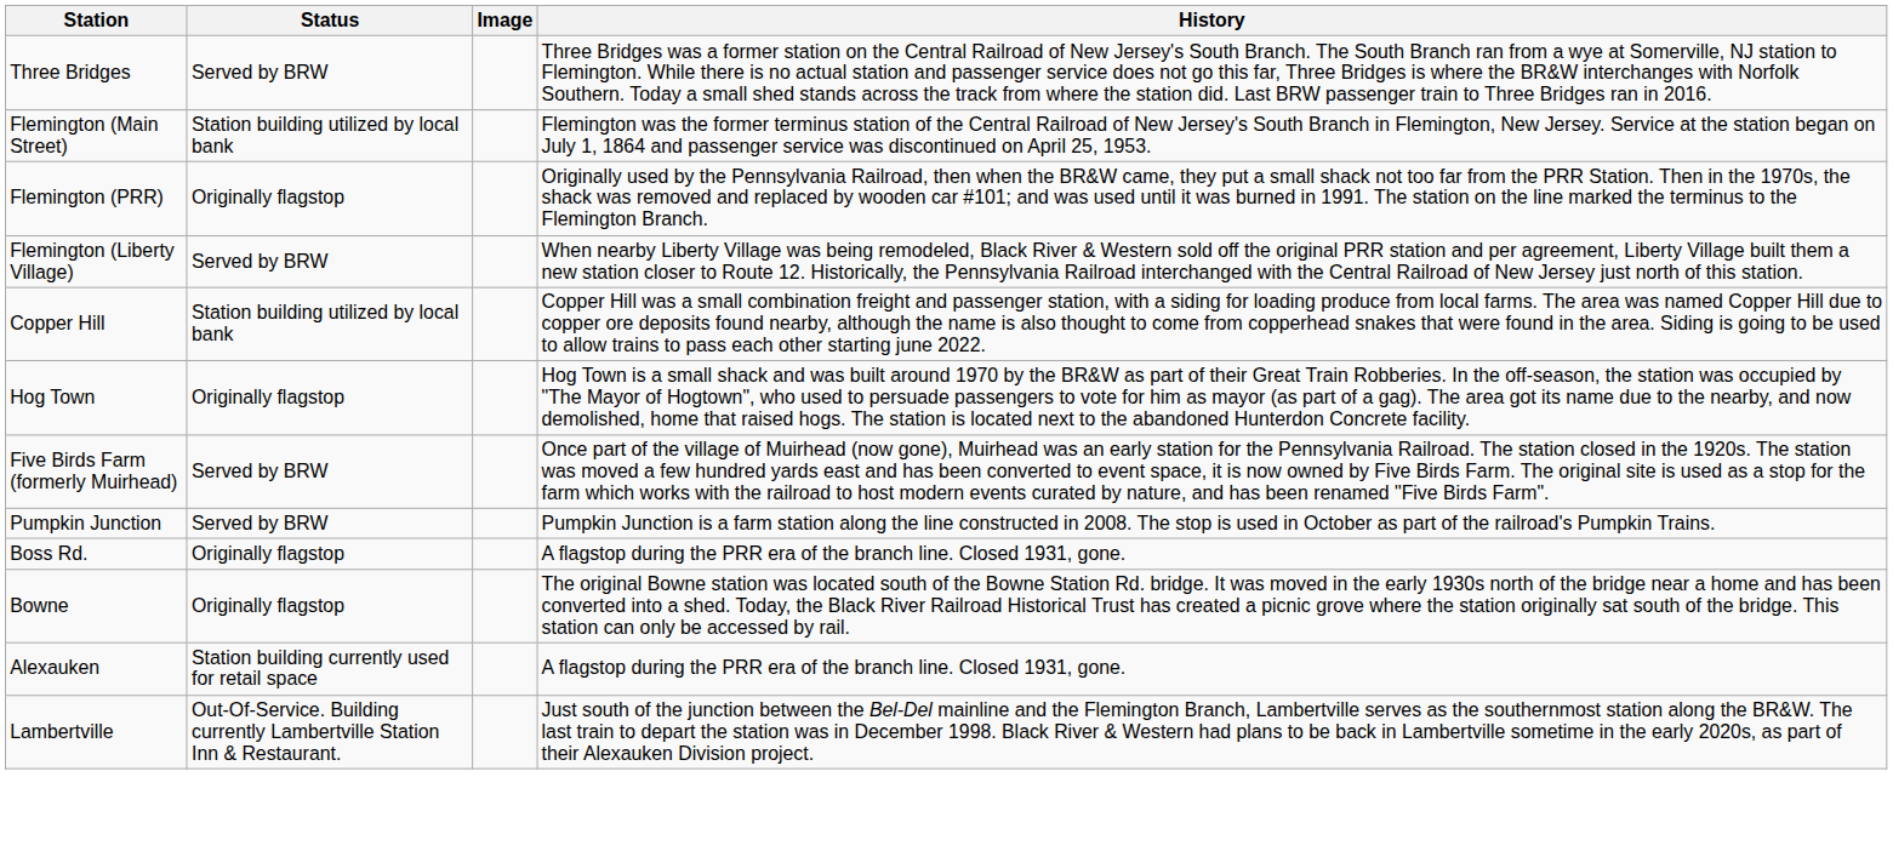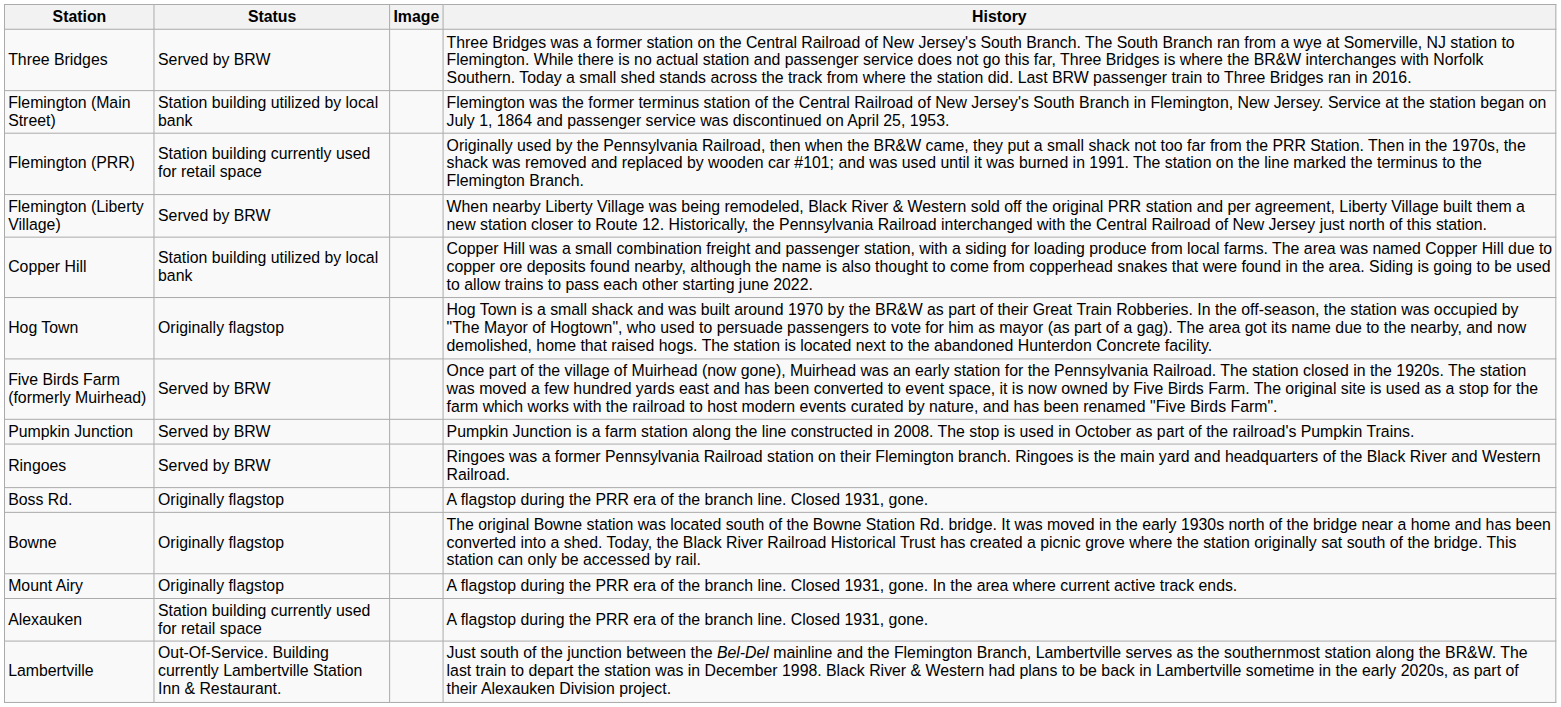 <table class="wikitable">
 <tr>
 <th>Station</th>
 <th>Status</th>
 <th>Image</th>
 <th>History</th>
 </tr>
 <tr>
 <td>Three Bridges</td>
 <td>Served by BRW</td>
 <td></td>
 <td>Three Bridges was a former station on the Central Railroad of New Jersey's South Branch. The South Branch ran from a wye at Somerville, NJ station to Flemington. While there is no actual station and passenger service does not go this far, Three Bridges is where the BR&W interchanges with Norfolk Southern. Today a small shed stands across the track from where the station did. Last BRW passenger train to Three Bridges ran in 2016.</td>
 </tr>
 <tr>
 <td>Flemington (Main Street)</td>
 <td>Station building utilized by local bank</td>
 <td></td>
 <td>Flemington was the former terminus station of the Central Railroad of New Jersey's South Branch in Flemington, New Jersey. Service at the station began on July 1, 1864 and passenger service was discontinued on April 25, 1953.</td>
 </tr>
 <tr>
 <td>Flemington (PRR)</td>
-<td>Originally flagstop</td>
+<td>Station building currently used for retail space</td>
 <td></td>
 <td>Originally used by the Pennsylvania Railroad, then when the BR&W came, they put a small shack not too far from the PRR Station. Then in the 1970s, the shack was removed and replaced by wooden car #101; and was used until it was burned in 1991. The station on the line marked the terminus to the Flemington Branch.</td>
 </tr>
 <tr>
 <td>Flemington (Liberty Village)</td>
 <td>Served by BRW</td>
 <td></td>
 <td>When nearby Liberty Village was being remodeled, Black River & Western sold off the original PRR station and per agreement, Liberty Village built them a new station closer to Route 12. Historically, the Pennsylvania Railroad interchanged with the Central Railroad of New Jersey just north of this station.</td>
 </tr>
 <tr>
 <td>Copper Hill</td>
 <td>Station building utilized by local bank</td>
 <td></td>
 <td>Copper Hill was a small combination freight and passenger station, with a siding for loading produce from local farms. The area was named Copper Hill due to copper ore deposits found nearby, although the name is also thought to come from copperhead snakes that were found in the area. Siding is going to be used to allow trains to pass each other starting june 2022.</td>
 </tr>
 <tr>
 <td>Hog Town</td>
 <td>Originally flagstop</td>
 <td></td>
 <td>Hog Town is a small shack and was built around 1970 by the BR&W as part of their Great Train Robberies. In the off-season, the station was occupied by "The Mayor of Hogtown", who used to persuade passengers to vote for him as mayor (as part of a gag). The area got its name due to the nearby, and now demolished, home that raised hogs. The station is located next to the abandoned Hunterdon Concrete facility.</td>
 </tr>
 <tr>
 <td>Five Birds Farm (formerly Muirhead)</td>
 <td>Served by BRW</td>
 <td></td>
 <td>Once part of the village of Muirhead (now gone), Muirhead was an early station for the Pennsylvania Railroad. The station closed in the 1920s. The station was moved a few hundred yards east and has been converted to event space, it is now owned by Five Birds Farm. The original site is used as a stop for the farm which works with the railroad to host modern events curated by nature, and has been renamed "Five Birds Farm".</td>
 </tr>
 <tr>
 <td>Pumpkin Junction</td>
 <td>Served by BRW</td>
 <td></td>
 <td>Pumpkin Junction is a farm station along the line constructed in 2008. The stop is used in October as part of the railroad's Pumpkin Trains.</td>
 </tr>
 <tr>
+<td>Ringoes</td>
+<td>Served by BRW</td>
+<td></td>
+<td>Ringoes was a former Pennsylvania Railroad station on their Flemington branch. Ringoes is the main yard and headquarters of the Black River and Western Railroad.</td>
+</tr>
+<tr>
 <td>Boss Rd.</td>
 <td>Originally flagstop</td>
 <td></td>
 <td>A flagstop during the PRR era of the branch line. Closed 1931, gone.</td>
 </tr>
 <tr>
 <td>Bowne</td>
 <td>Originally flagstop</td>
 <td></td>
 <td>The original Bowne station was located south of the Bowne Station Rd. bridge. It was moved in the early 1930s north of the bridge near a home and has been converted into a shed. Today, the Black River Railroad Historical Trust has created a picnic grove where the station originally sat south of the bridge. This station can only be accessed by rail.</td>
+</tr>
+<tr>
+<td>Mount Airy</td>
+<td>Originally flagstop</td>
+<td></td>
+<td>A flagstop during the PRR era of the branch line. Closed 1931, gone. In the area where current active track ends.</td>
 </tr>
 <tr>
 <td>Alexauken</td>
 <td>Station building currently used for retail space</td>
 <td></td>
 <td>A flagstop during the PRR era of the branch line. Closed 1931, gone.</td>
 </tr>
 <tr>
 <td>Lambertville</td>
 <td>Out-Of-Service. Building currently Lambertville Station Inn & Restaurant.</td>
 <td></td>
 <td>Just south of the junction between the <em>Bel-Del</em> mainline and the Flemington Branch, Lambertville serves as the southernmost station along the BR&W. The last train to depart the station was in December 1998. Black River & Western had plans to be back in Lambertville sometime in the early 2020s, as part of their Alexauken Division project.</td>
 </tr>
 </table>
